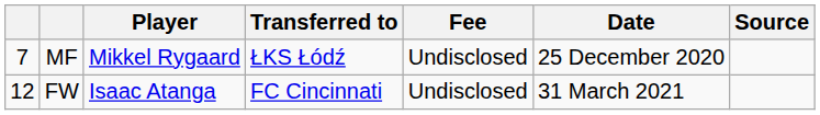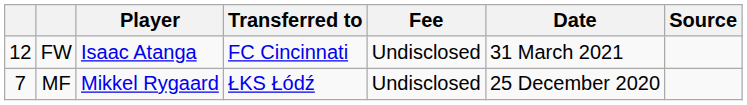 <table class="wikitable plainrowheaders sortable">
 <tr>
 <th></th>
 <th></th>
 <th scope=col>Player</th>
 <th>Transferred to</th>
 <th !scope=col; style="width: 65px;">Fee</th>
 <th scope=col>Date</th>
 <th scope=col>Source</th>
 </tr>
 <tr>
+<td align=center>12</td>
+<td align=center>FW</td>
+<td> <a href='#'>Isaac Atanga</a></td>
+<td> <a href='#'>FC Cincinnati</a></td>
+<td>Undisclosed</td>
+<td>31 March 2021</td>
+<td></td>
+</tr>
+<tr>
 <td align=center>7</td>
 <td align=center>MF</td>
 <td> <a href='#'>Mikkel Rygaard</a></td>
 <td> <a href='#'>ŁKS Łódź</a></td>
 <td>Undisclosed</td>
 <td>25 December 2020</td>
 <td></td>
 </tr>
-<tr>
-<td align=center>12</td>
-<td align=center>FW</td>
-<td> <a href='#'>Isaac Atanga</a></td>
-<td> <a href='#'>FC Cincinnati</a></td>
-<td>Undisclosed</td>
-<td>31 March 2021</td>
-<td></td>
-</tr>
 </table>
